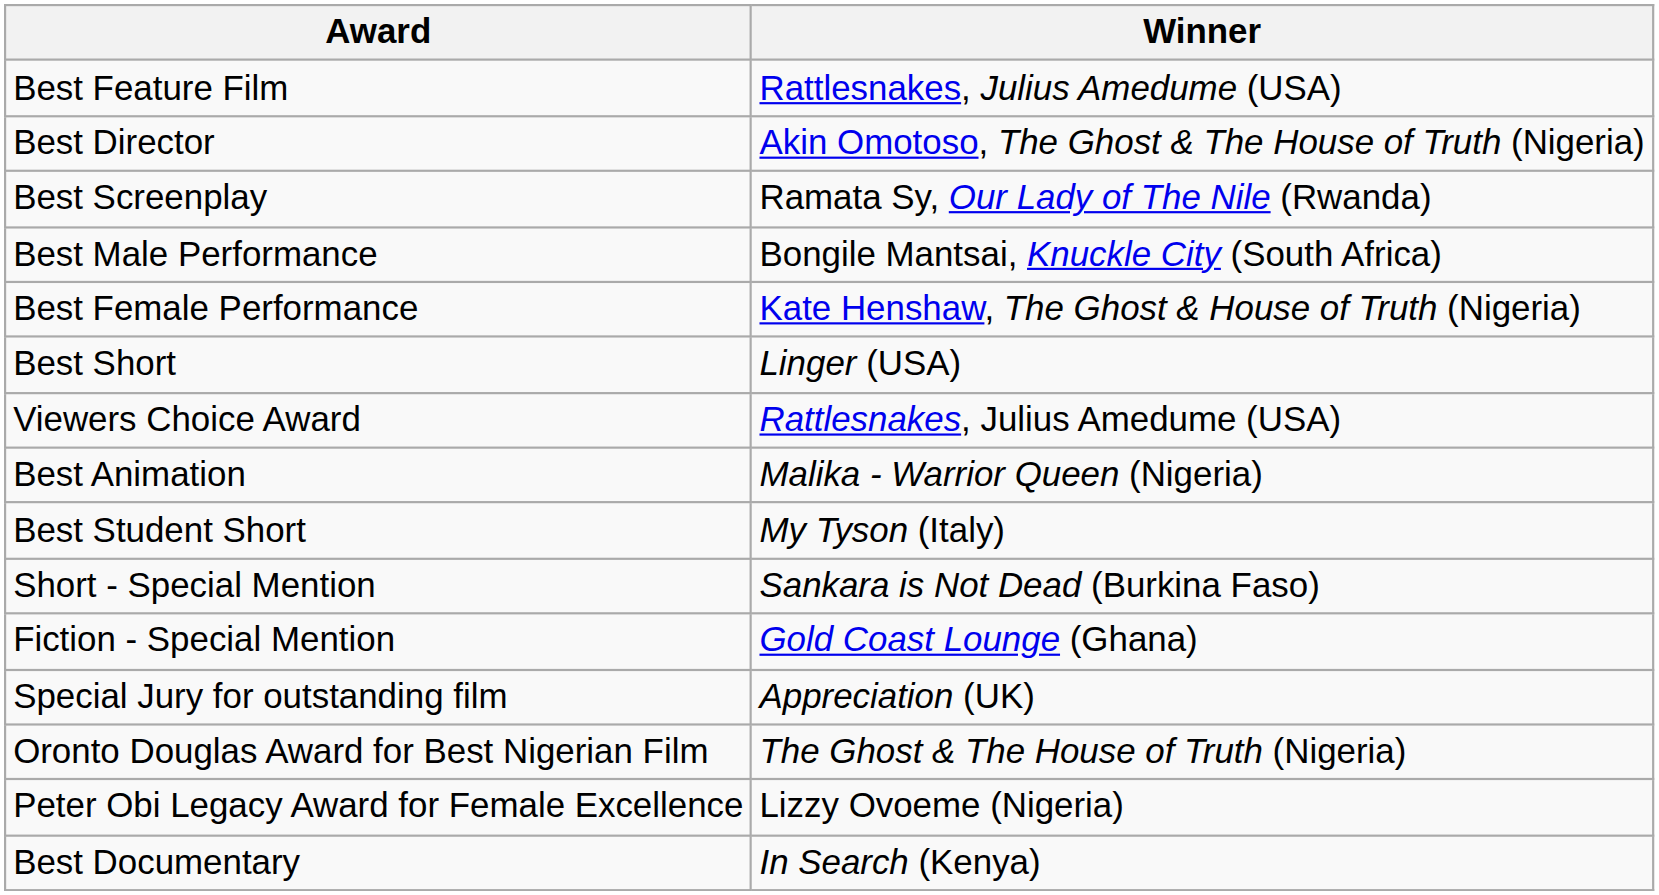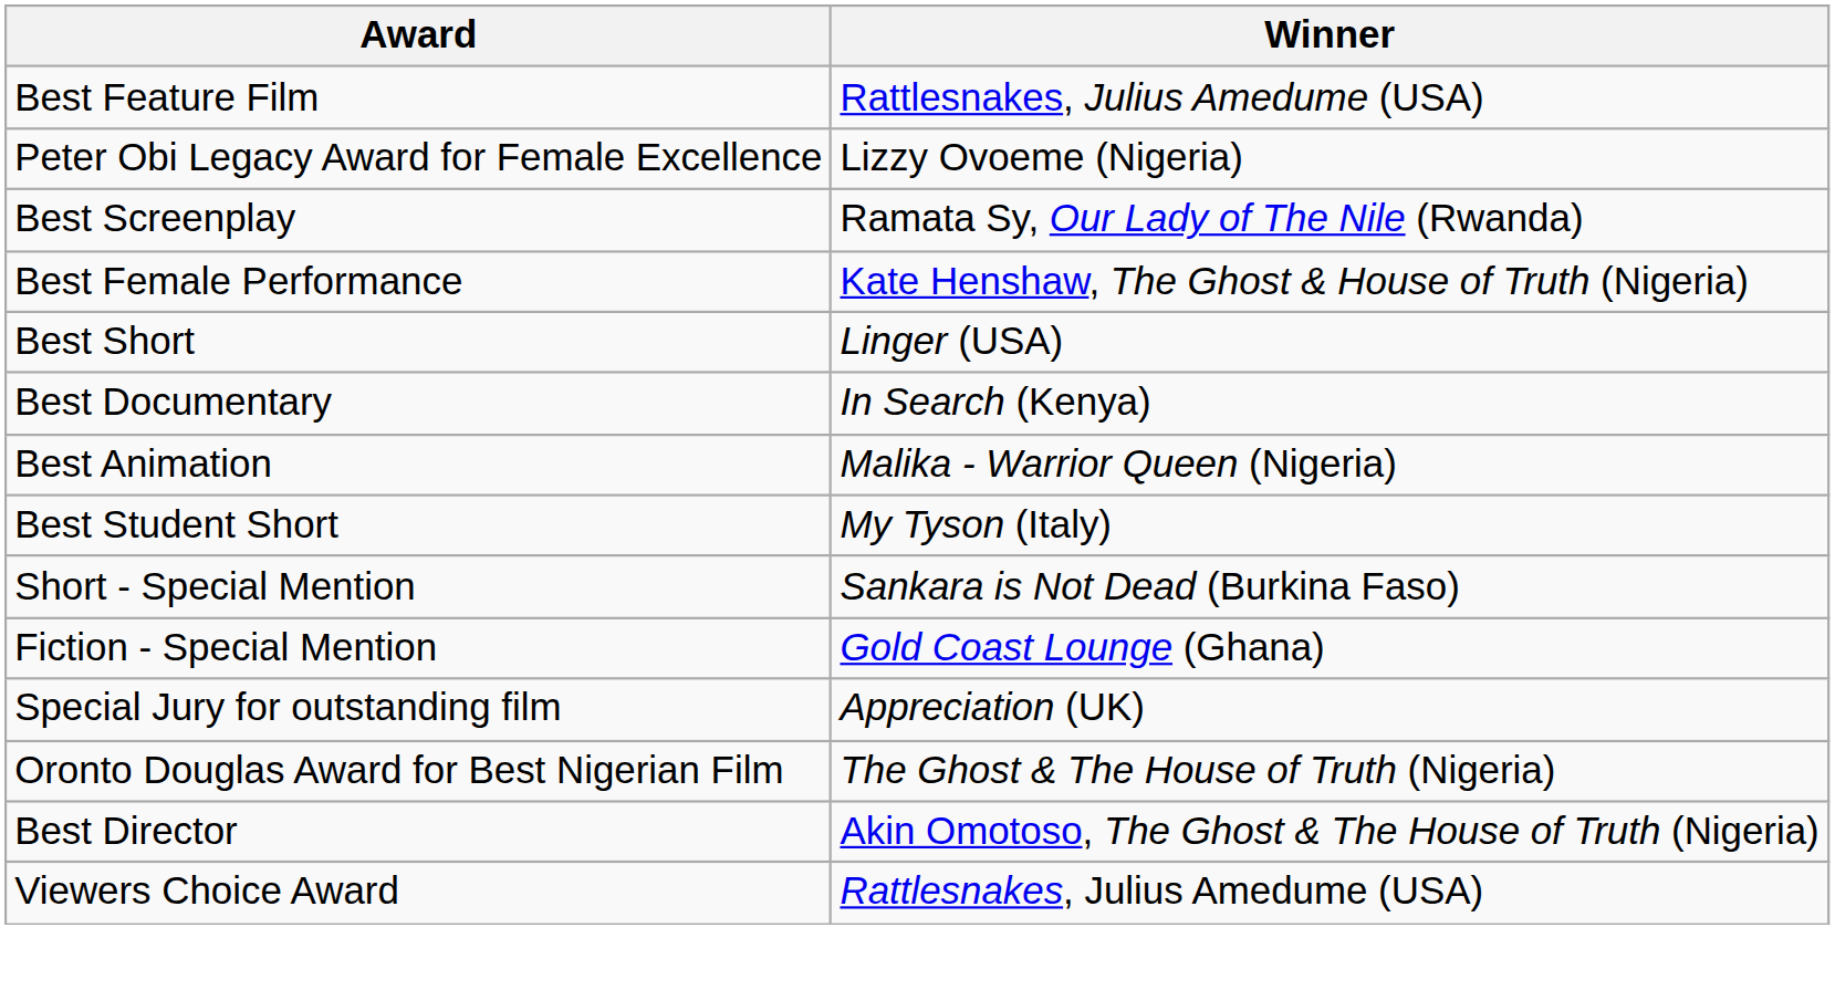 <table class="wikitable">
 <tr>
 <th>Award</th>
 <th>Winner</th>
 </tr>
 <tr>
 <td>Best Feature Film</td>
 <td><a href='#'>Rattlesnakes</a>, <em>Julius Amedume</em> (USA)</td>
 </tr>
 <tr>
-<td>Best Director</td>
-<td><a href='#'>Akin Omotoso</a>, <em>The Ghost & The House of Truth</em> (Nigeria)</td>
+<td>Peter Obi Legacy Award for Female Excellence</td>
+<td>Lizzy Ovoeme (Nigeria)</td>
 </tr>
 <tr>
 <td>Best Screenplay</td>
 <td>Ramata Sy, <em><a href='#'>Our Lady of The Nile</a></em> (Rwanda)</td>
-</tr>
-<tr>
-<td>Best Male Performance</td>
-<td>Bongile Mantsai, <em><a href='#'>Knuckle City</a></em> (South Africa)</td>
 </tr>
 <tr>
 <td>Best Female Performance</td>
 <td><a href='#'>Kate Henshaw</a>, <em>The Ghost & House of Truth</em> (Nigeria)</td>
 </tr>
 <tr>
 <td>Best Short</td>
 <td><em>Linger</em> (USA)</td>
 </tr>
 <tr>
-<td>Viewers Choice Award</td>
-<td><em><a href='#'>Rattlesnakes</a></em>, Julius Amedume (USA)</td>
+<td>Best Documentary</td>
+<td><em>In Search</em> (Kenya)</td>
 </tr>
 <tr>
 <td>Best Animation</td>
 <td><em>Malika - Warrior Queen</em> (Nigeria)</td>
 </tr>
 <tr>
 <td>Best Student Short</td>
 <td><em>My Tyson</em> (Italy)</td>
 </tr>
 <tr>
 <td>Short - Special Mention</td>
 <td><em>Sankara is Not Dead</em> (Burkina Faso)</td>
 </tr>
 <tr>
 <td>Fiction - Special Mention</td>
 <td><em><a href='#'>Gold Coast Lounge</a></em> (Ghana)</td>
 </tr>
 <tr>
 <td>Special Jury for outstanding film</td>
 <td><em>Appreciation</em> (UK)</td>
 </tr>
 <tr>
 <td>Oronto Douglas Award for Best Nigerian Film</td>
 <td><em>The Ghost & The House of Truth</em> (Nigeria)</td>
 </tr>
 <tr>
-<td>Peter Obi Legacy Award for Female Excellence</td>
-<td>Lizzy Ovoeme (Nigeria)</td>
+<td>Best Director</td>
+<td><a href='#'>Akin Omotoso</a>, <em>The Ghost & The House of Truth</em> (Nigeria)</td>
 </tr>
 <tr>
-<td>Best Documentary</td>
-<td><em>In Search</em> (Kenya)</td>
+<td>Viewers Choice Award</td>
+<td><em><a href='#'>Rattlesnakes</a></em>, Julius Amedume (USA)</td>
 </tr>
 </table>
